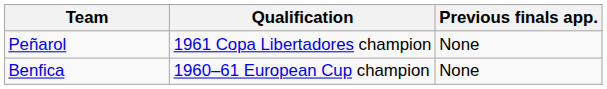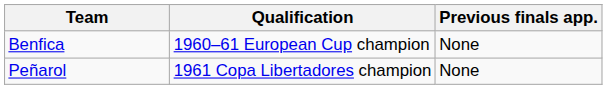 <table class="wikitable">
 <tr>
 <th width=150px>Team</th>
 <th>Qualification</th>
 <th>Previous finals app.</th>
 </tr>
 <tr>
+<td> <a href='#'>Benfica</a></td>
+<td><a href='#'>1960–61 European Cup</a> champion</td>
+<td>None</td>
+</tr>
+<tr>
 <td> <a href='#'>Peñarol</a></td>
 <td><a href='#'>1961 Copa Libertadores</a> champion</td>
 <td>None</td>
 </tr>
-<tr>
-<td> <a href='#'>Benfica</a></td>
-<td><a href='#'>1960–61 European Cup</a> champion</td>
-<td>None</td>
-</tr>
 </table>
